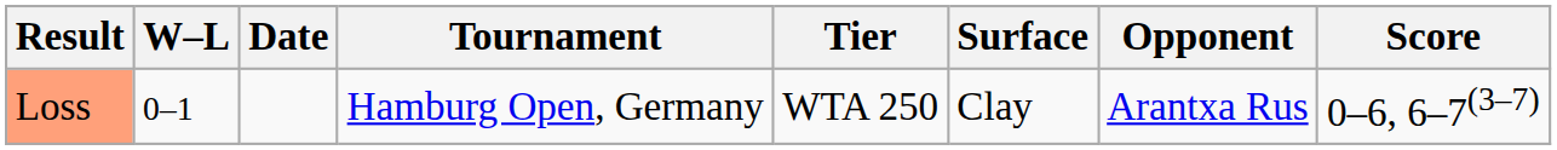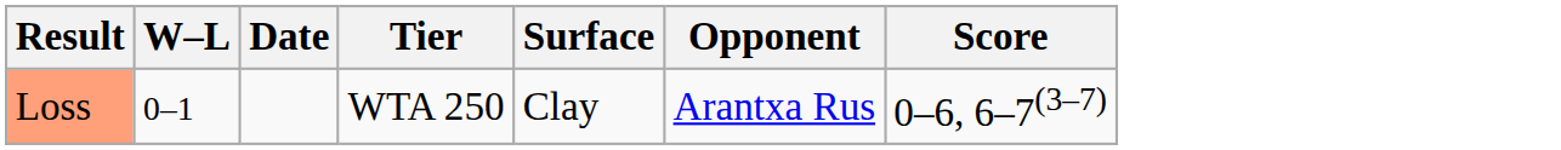 <table class="wikitable sortable">
 <tr>
 <th>Result</th>
 <th class="unsortable">W–L</th>
 <th>Date</th>
-<th>Tournament</th>
 <th>Tier</th>
 <th>Surface</th>
 <th>Opponent</th>
 <th class="unsortable">Score</th>
 </tr>
 <tr>
 <td style="background:#ffa07a;">Loss</td>
 <td><small>0–1</small></td>
 <td><a href='#'></a></td>
-<td><a href='#'>Hamburg Open</a>, Germany</td>
 <td>WTA 250</td>
 <td>Clay</td>
 <td> <a href='#'>Arantxa Rus</a></td>
 <td>0–6, 6–7<sup>(3–7)</sup></td>
 </tr>
 </table>
